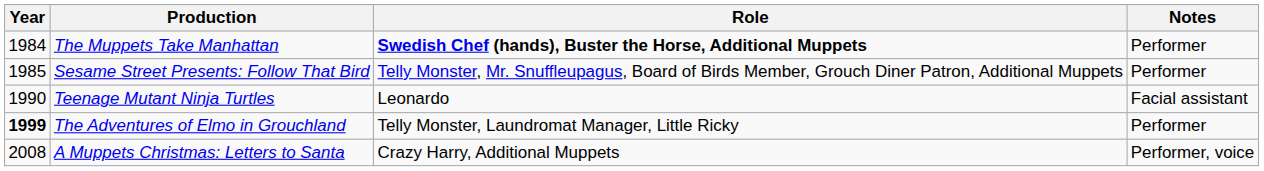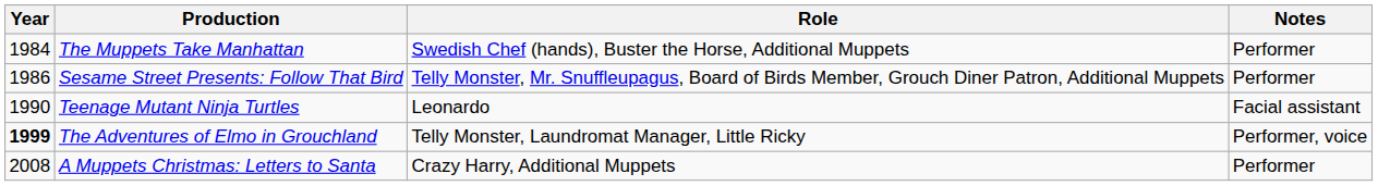 <table class="wikitable">
 <tr>
 <th>Year</th>
 <th>Production</th>
 <th>Role</th>
 <th>Notes</th>
 </tr>
 <tr>
 <td>1984</td>
 <td><em><a href='#'>The Muppets Take Manhattan</a></em></td>
-<td><strong><a href='#'>Swedish Chef</a> (hands), Buster the Horse, Additional Muppets</strong></td>
+<td><a href='#'>Swedish Chef</a> (hands), Buster the Horse, Additional Muppets</td>
 <td>Performer</td>
 </tr>
 <tr>
-<td>1985</td>
+<td>1986</td>
 <td><em><a href='#'>Sesame Street Presents: Follow That Bird</a></em></td>
 <td><a href='#'>Telly Monster</a>, <a href='#'>Mr. Snuffleupagus</a>, Board of Birds Member, Grouch Diner Patron, Additional Muppets</td>
 <td>Performer</td>
 </tr>
 <tr>
 <td>1990</td>
 <td><em><a href='#'>Teenage Mutant Ninja Turtles</a></em></td>
 <td>Leonardo</td>
 <td>Facial assistant</td>
 </tr>
 <tr>
 <td><strong>1999</strong></td>
 <td><em><a href='#'>The Adventures of Elmo in Grouchland</a></em></td>
 <td>Telly Monster, Laundromat Manager, Little Ricky</td>
-<td>Performer</td>
+<td>Performer, voice</td>
 </tr>
 <tr>
 <td>2008</td>
 <td><em><a href='#'>A Muppets Christmas: Letters to Santa</a></em></td>
 <td>Crazy Harry, Additional Muppets</td>
-<td>Performer, voice</td>
+<td>Performer</td>
 </tr>
 </table>
